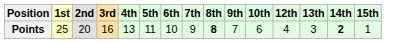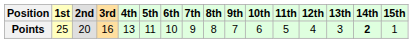 <table class="wikitable" style="font-size: 85%;">
 <tr>
 <th>Position</th>
 <td align="center" style="background-color:#ffffbf"><strong>1st</strong></td>
 <td align="center" style="background-color:#dfdfdf"><strong>2nd</strong></td>
 <td align="center" style="background-color:#ffdf9f"><strong>3rd</strong></td>
 <td align="center" style="background-color:#dfffdf"><strong>4th</strong></td>
 <td align="center" style="background-color:#dfffdf"><strong>5th</strong></td>
 <td align="center" style="background-color:#dfffdf"><strong>6th</strong></td>
 <td align="center" style="background-color:#dfffdf"><strong>7th</strong></td>
 <td align="center" style="background-color:#dfffdf"><strong>8th</strong></td>
 <td align="center" style="background-color:#dfffdf"><strong>9th</strong></td>
 <td align="center" style="background-color:#dfffdf"><strong>10th</strong></td>
+<td align="center" style="background-color:#dfffdf"><strong>11th</strong></td>
 <td align="center" style="background-color:#dfffdf"><strong>12th</strong></td>
 <td align="center" style="background-color:#dfffdf"><strong>13th</strong></td>
 <td align="center" style="background-color:#dfffdf"><strong>14th</strong></td>
 <td align="center" style="background-color:#dfffdf"><strong>15th</strong></td>
 </tr>
 <tr>
 <th>Points</th>
 <td align="center" style="background:#ffffbf">25</td>
 <td align="center" style="background:#dfdfdf">20</td>
 <td align="center" style="background:#ffdf9f">16</td>
 <td align="center" style="background:#dfffdf">13</td>
 <td align="center" style="background:#dfffdf">11</td>
 <td align="center" style="background:#dfffdf">10</td>
 <td align="center" style="background:#dfffdf">9</td>
-<td align="center" style="background:#dfffdf"><strong>8</strong></td>
+<td align="center" style="background:#dfffdf">8</td>
 <td align="center" style="background:#dfffdf">7</td>
 <td align="center" style="background:#dfffdf">6</td>
+<td align="center" style="background:#dfffdf">5</td>
 <td align="center" style="background:#dfffdf">4</td>
 <td align="center" style="background:#dfffdf">3</td>
 <td align="center" style="background:#dfffdf"><strong>2</strong></td>
 <td align="center" style="background:#dfffdf">1</td>
 </tr>
 </table>
